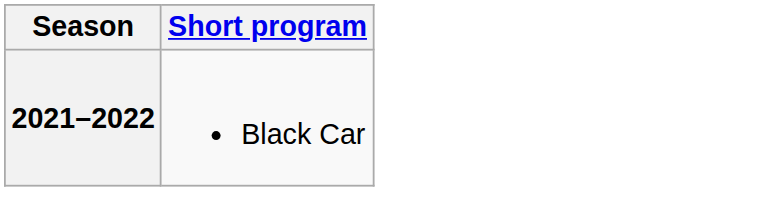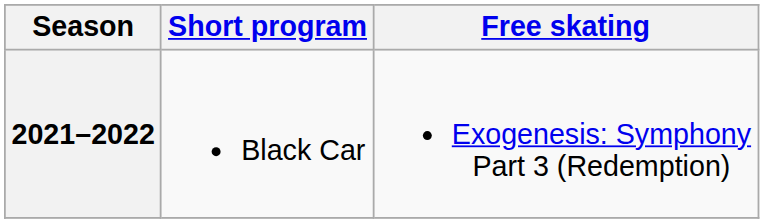 <table class=wikitable style=text-align:center>
 <tr>
 <th>Season</th>
 <th><a href='#'>Short program</a></th>
+<th><a href='#'>Free skating</a></th>
 </tr>
 <tr>
 <th>2021–2022 <br></th>
 <td><br><ul><li>Black Car <br></li></ul></td>
+<td><br><ul><li><a href='#'>Exogenesis: Symphony</a> <br>Part 3 (Redemption) <br></li></ul></td>
 </tr>
 </table>
